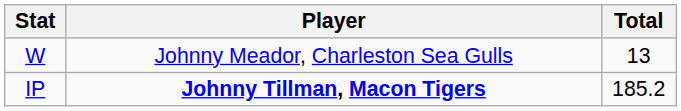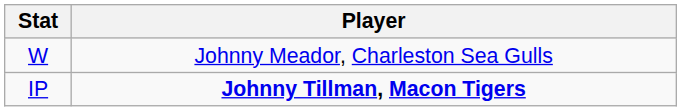 <table class="wikitable" width="40%" style="text-align:center;">
 <tr>
 <th width="5%">Stat</th>
 <th width="60%">Player</th>
-<th width="5%">Total</th>
 </tr>
 <tr>
 <td><a href='#'>W</a></td>
 <td><a href='#'>Johnny Meador</a>, <a href='#'>Charleston Sea Gulls</a></td>
-<td>13</td>
 </tr>
 <tr>
 <td><a href='#'>IP</a></td>
 <td><strong><a href='#'>Johnny Tillman</a>, <a href='#'>Macon Tigers</a></strong></td>
-<td>185.2</td>
 </tr>
 </table>
